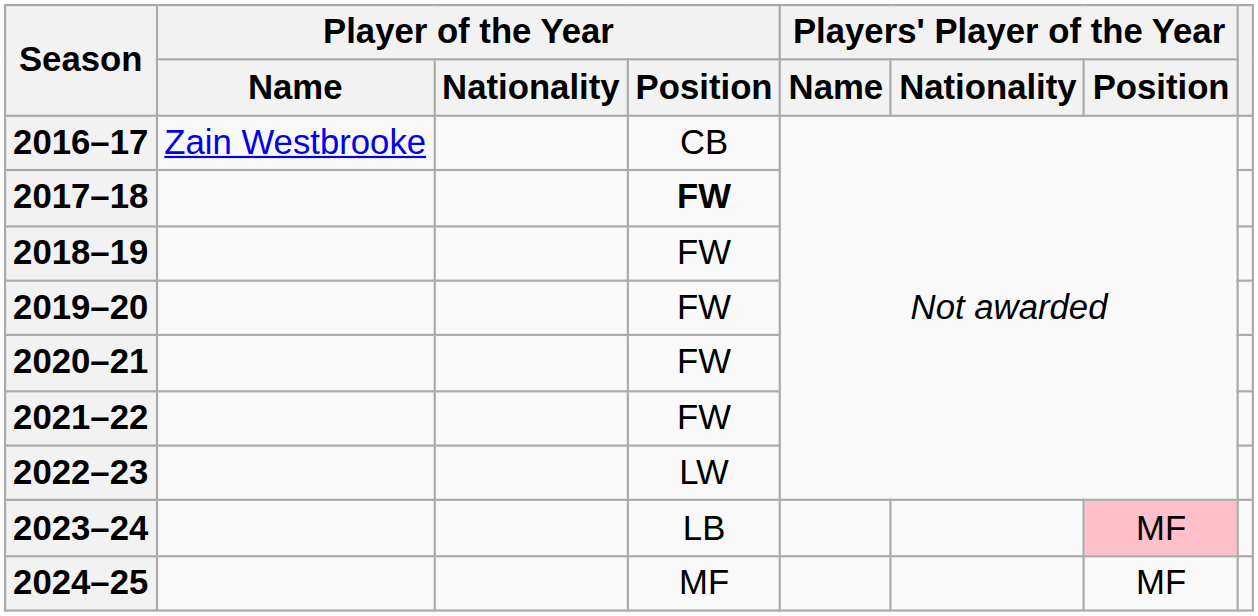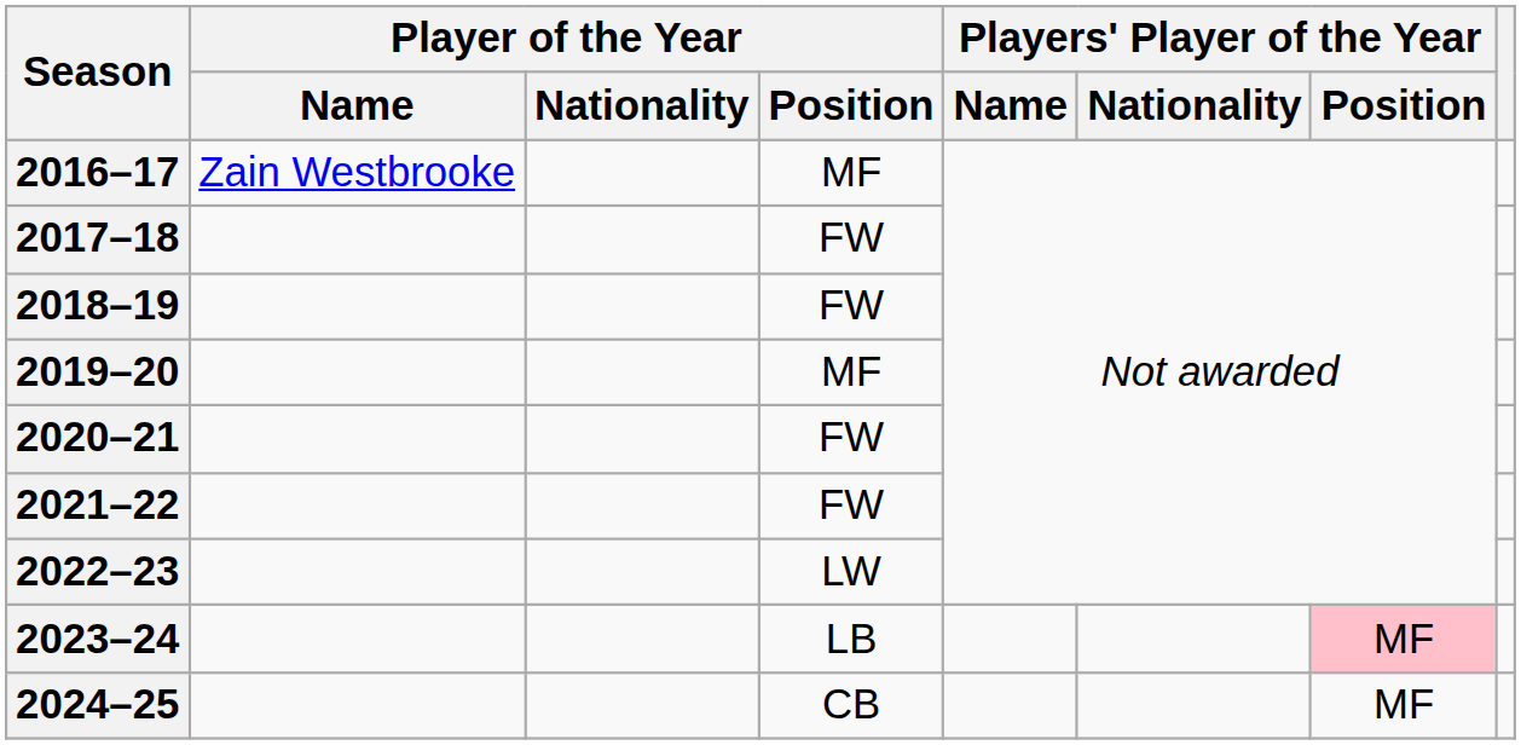 <table class="wikitable plainrowheaders">
 <tr>
 <th rowspan="2">Season</th>
 <th colspan="3">Player of the Year</th>
 <th colspan="3">Players' Player of the Year</th>
 <th rowspan="2"></th>
 </tr>
 <tr>
 <th scope="col">Name</th>
 <th scope="col">Nationality</th>
 <th scope="col">Position</th>
 <th scope="col">Name</th>
 <th scope="col">Nationality</th>
 <th scope="col">Position</th>
 </tr>
 <tr>
 <th scope="row" style="text-align:center">2016–17</th>
 <td style="text-align:left;"><a href='#'>Zain Westbrooke</a></td>
 <td style="text-align:left;"></td>
-<td style="text-align:center;">CB</td>
+<td style="text-align:center;">MF</td>
 <td colspan="3" rowspan="7" style="text-align:center"><em>Not awarded</em></td>
 <td style="text-align:center;"></td>
 </tr>
 <tr>
 <th scope="row" style="text-align:center">2017–18</th>
 <td style="text-align: left;"></td>
 <td style="text-align: left;"></td>
-<td style="text-align:center;"><strong>FW</strong></td>
+<td style="text-align:center;">FW</td>
 <td style="text-align: center;"></td>
 </tr>
 <tr>
 <th scope="row" style="text-align:center">2018–19</th>
 <td style="text-align:left;"></td>
 <td style="text-align:left;"></td>
 <td style="text-align:center;">FW</td>
 <td style="text-align:center;"></td>
 </tr>
 <tr>
 <th scope="row" style="text-align:center">2019–20</th>
 <td style="text-align:left;"></td>
 <td style="text-align:left;"></td>
-<td style="text-align:center;">FW</td>
+<td style="text-align:center;">MF</td>
 <td style="text-align:center;"></td>
 </tr>
 <tr>
 <th scope="row" style="text-align:center">2020–21</th>
 <td style="text-align:left;"></td>
 <td style="text-align:left;"></td>
 <td style="text-align:center;">FW</td>
 <td style="text-align:center;"></td>
 </tr>
 <tr>
 <th scope="row" style="text-align:center">2021–22</th>
 <td style="text-align:left;"></td>
 <td style="text-align:left;"></td>
 <td style="text-align:center;">FW</td>
 <td style="text-align:center;"></td>
 </tr>
 <tr>
 <th scope="row" style="text-align:center">2022–23</th>
 <td style="text-align:left;"></td>
 <td style="text-align:left;"></td>
 <td style="text-align:center;">LW</td>
 <td style="text-align:center;"></td>
 </tr>
 <tr>
 <th scope="row" style="text-align:center">2023–24</th>
 <td style="text-align:left;"></td>
 <td style="text-align:left;"></td>
 <td style="text-align:center;">LB</td>
 <td style="text-align:left;"></td>
 <td style="text-align:left;"></td>
 <td style="background: pink; text-align:center;">MF</td>
 <td style="text-align:center;"></td>
 </tr>
 <tr>
 <th scope="row" style="text-align:center">2024–25</th>
 <td style="text-align:left;"></td>
 <td style="text-align:left;"></td>
-<td style="text-align:center;">MF</td>
+<td style="text-align:center;">CB</td>
 <td style="text-align:left;"></td>
 <td style="text-align:left;"></td>
 <td style="text-align:center;">MF</td>
 <td style="text-align:center;"></td>
 </tr>
 </table>
